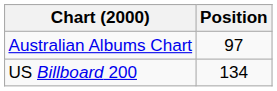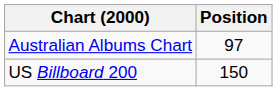 <table class="wikitable" border="1">
 <tr>
 <th>Chart (2000)</th>
 <th>Position</th>
 </tr>
 <tr>
 <td><a href='#'>Australian Albums Chart</a></td>
 <td align="center">97</td>
 </tr>
 <tr>
 <td>US <a href='#'><em>Billboard</em> 200</a></td>
-<td align="center">134</td>
+<td align="center">150</td>
 </tr>
 </table>
